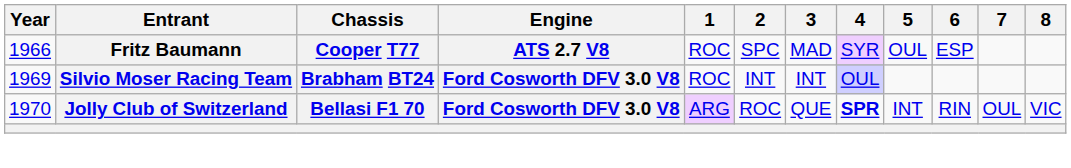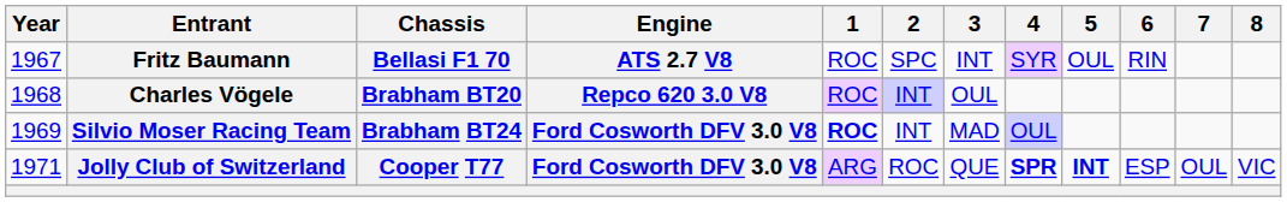 <table class="wikitable" style="text-align:center; font-size:90%">
 <tr>
 <th>Year</th>
 <th>Entrant</th>
 <th>Chassis</th>
 <th>Engine</th>
 <th>1</th>
 <th>2</th>
 <th>3</th>
 <th>4</th>
 <th>5</th>
 <th>6</th>
 <th>7</th>
 <th>8</th>
 </tr>
 <tr>
-<td><a href='#'>1966</a></td>
+<td><a href='#'>1967</a></td>
 <th>Fritz Baumann</th>
-<th><a href='#'>Cooper</a> <a href='#'>T77</a></th>
+<th><a href='#'>Bellasi F1 70</a></th>
 <th><a href='#'>ATS</a> 2.7 <a href='#'>V8</a></th>
 <td><a href='#'>ROC</a></td>
 <td><a href='#'>SPC</a></td>
-<td><a href='#'>MAD</a></td>
+<td><a href='#'>INT</a></td>
 <td style="background:#EFCFFF;"><a href='#'>SYR</a><br></td>
 <td><a href='#'>OUL</a></td>
-<td><a href='#'>ESP</a></td>
+<td><a href='#'>RIN</a></td>
+<td></td>
+<td></td>
+</tr>
+<tr>
+<td><a href='#'>1968</a></td>
+<th>Charles Vögele</th>
+<th><a href='#'>Brabham BT20</a></th>
+<th><a href='#'>Repco 620 3.0 V8</a></th>
+<td style="background:#EFCFFF;"><a href='#'>ROC</a><br></td>
+<td style="background:#CFCFFF;"><a href='#'>INT</a><br></td>
+<td><a href='#'>OUL</a></td>
+<td></td>
+<td></td>
+<td></td>
 <td></td>
 <td></td>
 </tr>
 <tr>
 <td><a href='#'>1969</a></td>
 <th><a href='#'>Silvio Moser Racing Team</a></th>
 <th><a href='#'>Brabham</a> <a href='#'>BT24</a></th>
 <th><a href='#'>Ford Cosworth DFV</a> 3.0 <a href='#'>V8</a></th>
-<td><a href='#'>ROC</a></td>
+<td><strong><a href='#'>ROC</a></strong></td>
 <td><a href='#'>INT</a></td>
-<td><a href='#'>INT</a></td>
+<td><a href='#'>MAD</a></td>
 <td style="background:#CFCFFF;"><a href='#'>OUL</a><br></td>
 <td></td>
 <td></td>
 <td></td>
 <td></td>
 </tr>
 <tr>
-<td><a href='#'>1970</a></td>
+<td><a href='#'>1971</a></td>
 <th><a href='#'>Jolly Club of Switzerland</a></th>
-<th><a href='#'>Bellasi F1 70</a></th>
+<th><a href='#'>Cooper</a> <a href='#'>T77</a></th>
 <th><a href='#'>Ford Cosworth DFV</a> 3.0 <a href='#'>V8</a></th>
 <td style="background:#EFCFFF;"><a href='#'>ARG</a><br></td>
 <td><a href='#'>ROC</a></td>
 <td><a href='#'>QUE</a></td>
 <td><strong><a href='#'>SPR</a></strong></td>
-<td><a href='#'>INT</a></td>
-<td><a href='#'>RIN</a></td>
+<td><strong><a href='#'>INT</a></strong></td>
+<td><a href='#'>ESP</a></td>
 <td><a href='#'>OUL</a></td>
 <td><a href='#'>VIC</a></td>
 </tr>
 <tr>
 <th colspan=12></th>
 </tr>
 </table>
